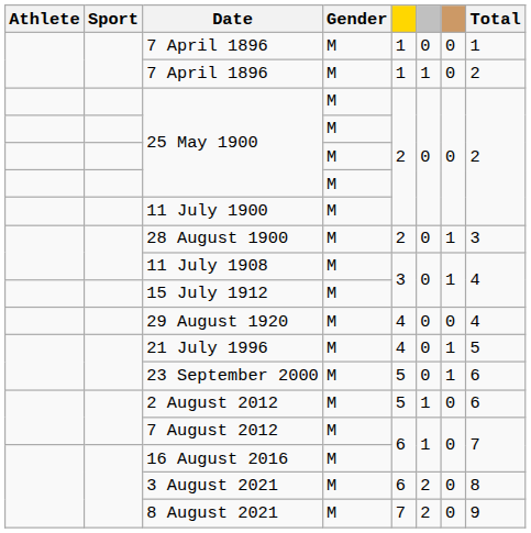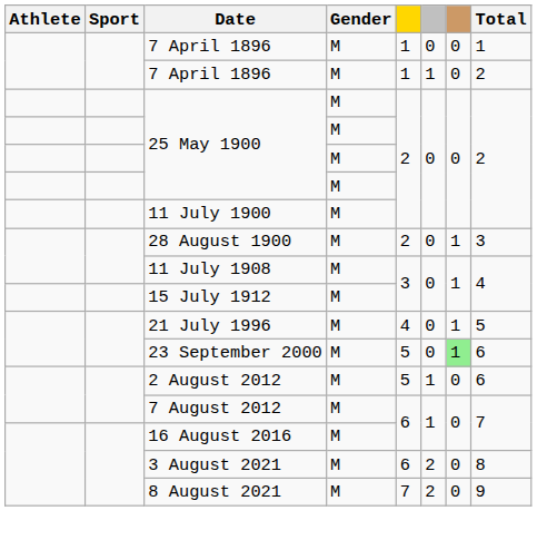 <table class="wikitable sortable">
 <tr>
 <th>Athlete</th>
 <th>Sport</th>
 <th>Date</th>
 <th>Gender</th>
 <th style="background-color:gold; width:1.0em; font-weight:bold;"></th>
 <th style="background-color:silver; width:1.0em; font-weight:bold;"></th>
 <th style="background-color:#cc9966; width:1.0em; font-weight:bold;"></th>
 <th style="width:3.0em;">Total</th>
 </tr>
 <tr>
 <td rowspan="2"></td>
 <td rowspan="2"></td>
 <td>7 April 1896</td>
 <td>M</td>
 <td>1</td>
 <td>0</td>
 <td>0</td>
 <td>1</td>
 </tr>
 <tr>
 <td>7 April 1896</td>
 <td>M</td>
 <td>1</td>
 <td>1</td>
 <td>0</td>
 <td>2</td>
 </tr>
 <tr>
 <td></td>
 <td></td>
 <td rowspan="4">25 May 1900</td>
 <td>M</td>
 <td rowspan="5">2</td>
 <td rowspan="5">0</td>
 <td rowspan="5">0</td>
 <td rowspan="5">2</td>
 </tr>
 <tr>
 <td></td>
 <td></td>
 <td>M</td>
 </tr>
 <tr>
 <td></td>
 <td></td>
 <td>M</td>
 </tr>
 <tr>
 <td></td>
 <td></td>
 <td>M</td>
 </tr>
 <tr>
 <td></td>
 <td></td>
 <td>11 July 1900</td>
 <td>M</td>
 </tr>
 <tr>
 <td rowspan="2"></td>
 <td rowspan="2"></td>
 <td>28 August 1900</td>
 <td>M</td>
 <td>2</td>
 <td>0</td>
 <td>1</td>
 <td>3</td>
 </tr>
 <tr>
 <td>11 July 1908</td>
 <td>M</td>
 <td rowspan="2">3</td>
 <td rowspan="2">0</td>
 <td rowspan="2">1</td>
 <td rowspan="2">4</td>
 </tr>
 <tr>
 <td></td>
 <td></td>
 <td>15 July 1912</td>
 <td>M</td>
 </tr>
 <tr>
-<td></td>
-<td><br></td>
-<td>29 August 1920</td>
-<td>M</td>
-<td>4</td>
-<td>0</td>
-<td>0</td>
-<td>4</td>
-</tr>
-<tr>
 <td rowspan="2"></td>
 <td rowspan="2"></td>
 <td>21 July 1996</td>
 <td>M</td>
 <td>4</td>
 <td>0</td>
 <td>1</td>
 <td>5</td>
 </tr>
 <tr>
 <td>23 September 2000</td>
 <td>M</td>
 <td>5</td>
 <td>0</td>
-<td>1</td>
+<td style="background: lightgreen;">1</td>
 <td>6</td>
 </tr>
 <tr>
 <td rowspan="2"></td>
 <td rowspan="2"></td>
 <td>2 August 2012</td>
 <td>M</td>
 <td>5</td>
 <td>1</td>
 <td>0</td>
 <td>6</td>
 </tr>
 <tr>
 <td>7 August 2012</td>
 <td>M</td>
 <td rowspan="2">6</td>
 <td rowspan="2">1</td>
 <td rowspan="2">0</td>
 <td rowspan="2">7</td>
 </tr>
 <tr>
 <td rowspan="3"><strong></strong></td>
 <td rowspan="3"></td>
 <td>16 August 2016</td>
 <td>M</td>
 </tr>
 <tr>
 <td>3 August 2021</td>
 <td>M</td>
 <td>6</td>
 <td>2</td>
 <td>0</td>
 <td>8</td>
 </tr>
 <tr>
 <td>8 August 2021</td>
 <td>M</td>
 <td>7</td>
 <td>2</td>
 <td>0</td>
 <td>9</td>
 </tr>
 </table>
